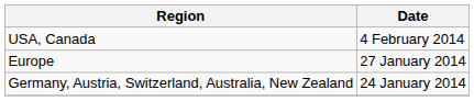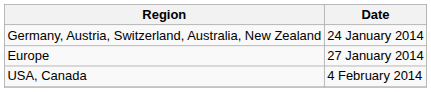 <table class="wikitable plainrowheaders">
 <tr>
 <th scope="col">Region</th>
 <th scope="col">Date</th>
 </tr>
 <tr>
-<td>USA, Canada</td>
-<td>4 February 2014</td>
+<td>Germany, Austria, Switzerland, Australia, New Zealand</td>
+<td>24 January 2014</td>
 </tr>
 <tr>
 <td>Europe</td>
 <td>27 January 2014</td>
 </tr>
 <tr>
-<td>Germany, Austria, Switzerland, Australia, New Zealand</td>
-<td>24 January 2014</td>
+<td>USA, Canada</td>
+<td>4 February 2014</td>
 </tr>
 <tr>
 </tr>
 </table>
